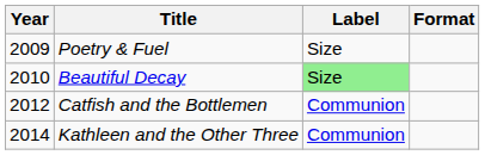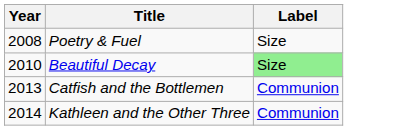 <table class="wikitable">
 <tr>
 <th>Year</th>
 <th>Title</th>
 <th>Label</th>
-<th>Format</th>
 </tr>
 <tr>
-<td>2009</td>
+<td>2008</td>
 <td><em>Poetry & Fuel</em></td>
 <td>Size</td>
-<td></td>
 </tr>
 <tr>
 <td>2010</td>
 <td><em><a href='#'>Beautiful Decay</a></em></td>
 <td style="background: lightgreen;">Size</td>
-<td></td>
 </tr>
 <tr>
-<td>2012</td>
+<td>2013</td>
 <td><em>Catfish and the Bottlemen</em></td>
 <td><a href='#'>Communion</a></td>
-<td></td>
 </tr>
 <tr>
 <td>2014</td>
 <td><em>Kathleen and the Other Three</em></td>
 <td><a href='#'>Communion</a></td>
-<td></td>
 </tr>
 </table>
